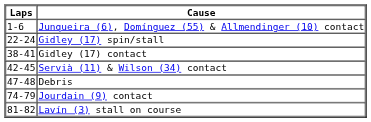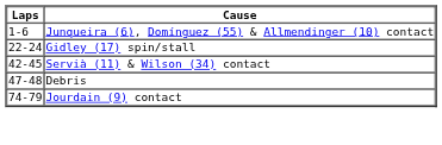 <table border=2 cellspacing=0>
 <tr>
 <th>Laps</th>
 <th>Cause</th>
 </tr>
 <tr>
 <td>1-6</td>
 <td><a href='#'>Junqueira (6)</a>, <a href='#'>Domínguez (55)</a> & <a href='#'>Allmendinger (10)</a> contact</td>
 </tr>
 <tr>
 <td>22-24</td>
 <td><a href='#'>Gidley (17)</a> spin/stall</td>
 </tr>
 <tr>
-<td>38-41</td>
-<td>Gidley (17) contact</td>
-</tr>
-<tr>
 <td>42-45</td>
 <td><a href='#'>Servià (11)</a> & <a href='#'>Wilson (34)</a> contact</td>
 </tr>
 <tr>
 <td>47-48</td>
 <td>Debris</td>
 </tr>
 <tr>
 <td>74-79</td>
 <td><a href='#'>Jourdain (9)</a> contact</td>
 </tr>
-<tr>
-<td>81-82</td>
-<td><a href='#'>Lavín (3)</a> stall on course</td>
-</tr>
 </table>
